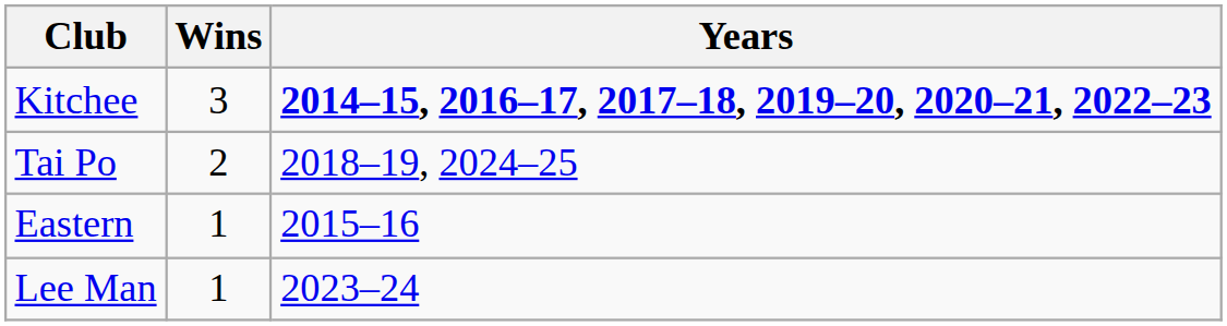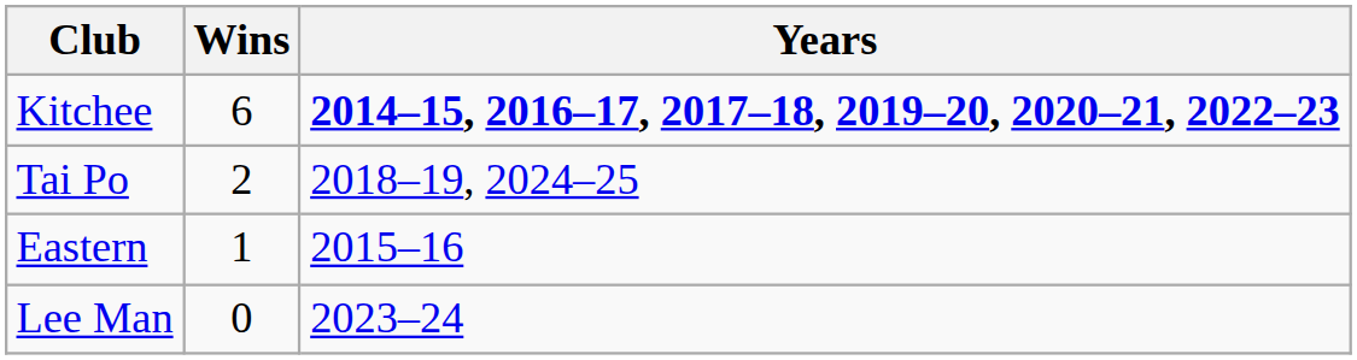 <table class="wikitable">
 <tr>
 <th>Club</th>
 <th>Wins</th>
 <th>Years</th>
 </tr>
 <tr>
 <td><a href='#'>Kitchee</a></td>
-<td style="text-align:center;">3</td>
+<td style="text-align:center;">6</td>
 <td><strong><a href='#'>2014–15</a>, <a href='#'>2016–17</a>, <a href='#'>2017–18</a>, <a href='#'>2019–20</a>, <a href='#'>2020–21</a>, <a href='#'>2022–23</a></strong></td>
 </tr>
 <tr>
 <td><a href='#'>Tai Po</a></td>
 <td style="text-align:center">2</td>
 <td><a href='#'>2018–19</a>, <a href='#'>2024–25</a></td>
 </tr>
 <tr>
 <td><a href='#'>Eastern</a></td>
 <td style="text-align:center">1</td>
 <td><a href='#'>2015–16</a></td>
 </tr>
 <tr>
 <td><a href='#'>Lee Man</a></td>
-<td style="text-align:center">1</td>
+<td style="text-align:center">0</td>
 <td><a href='#'>2023–24</a></td>
 </tr>
 </table>
